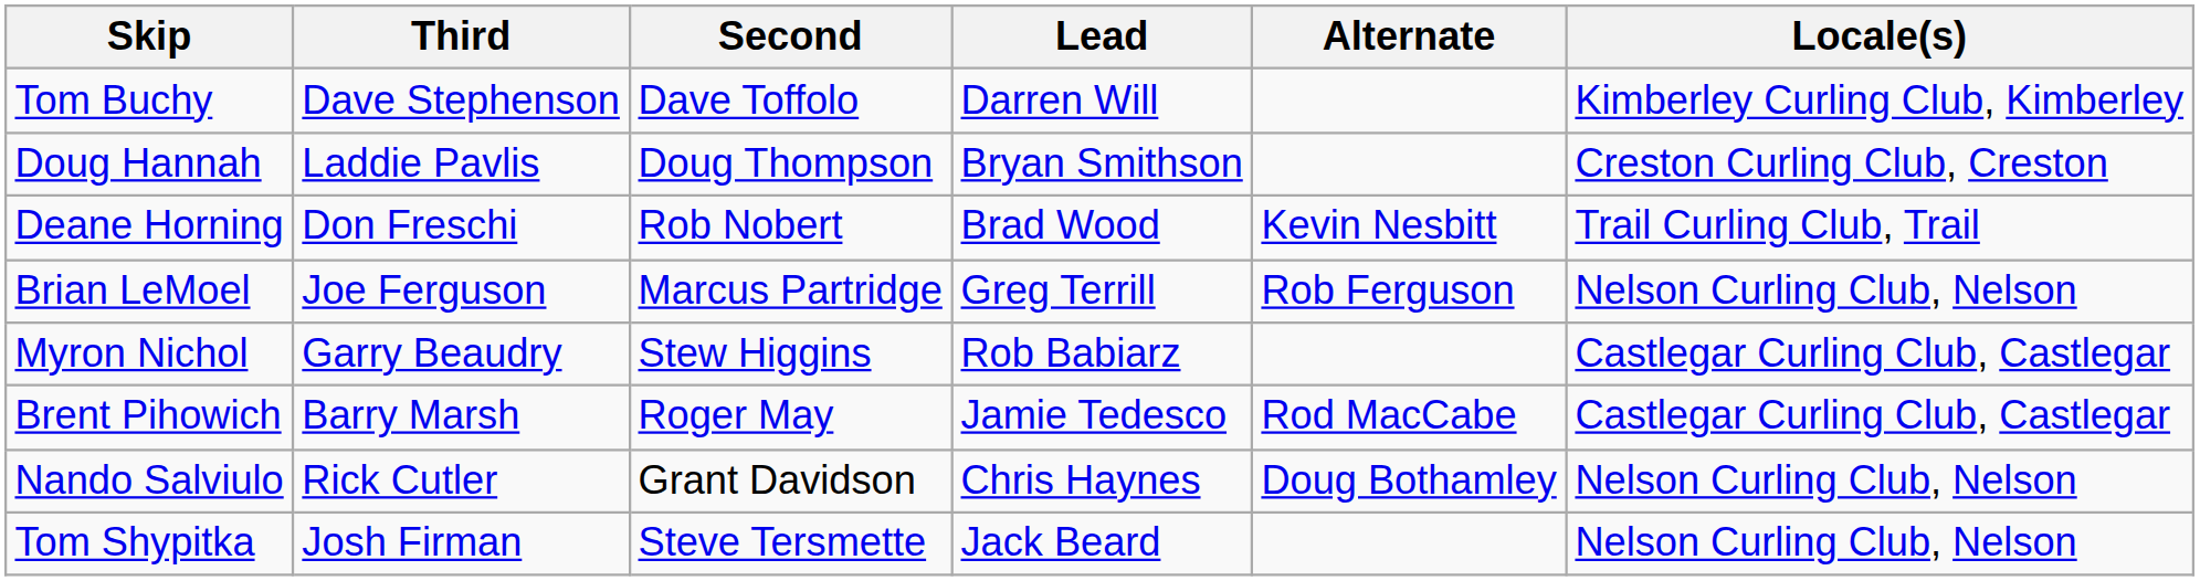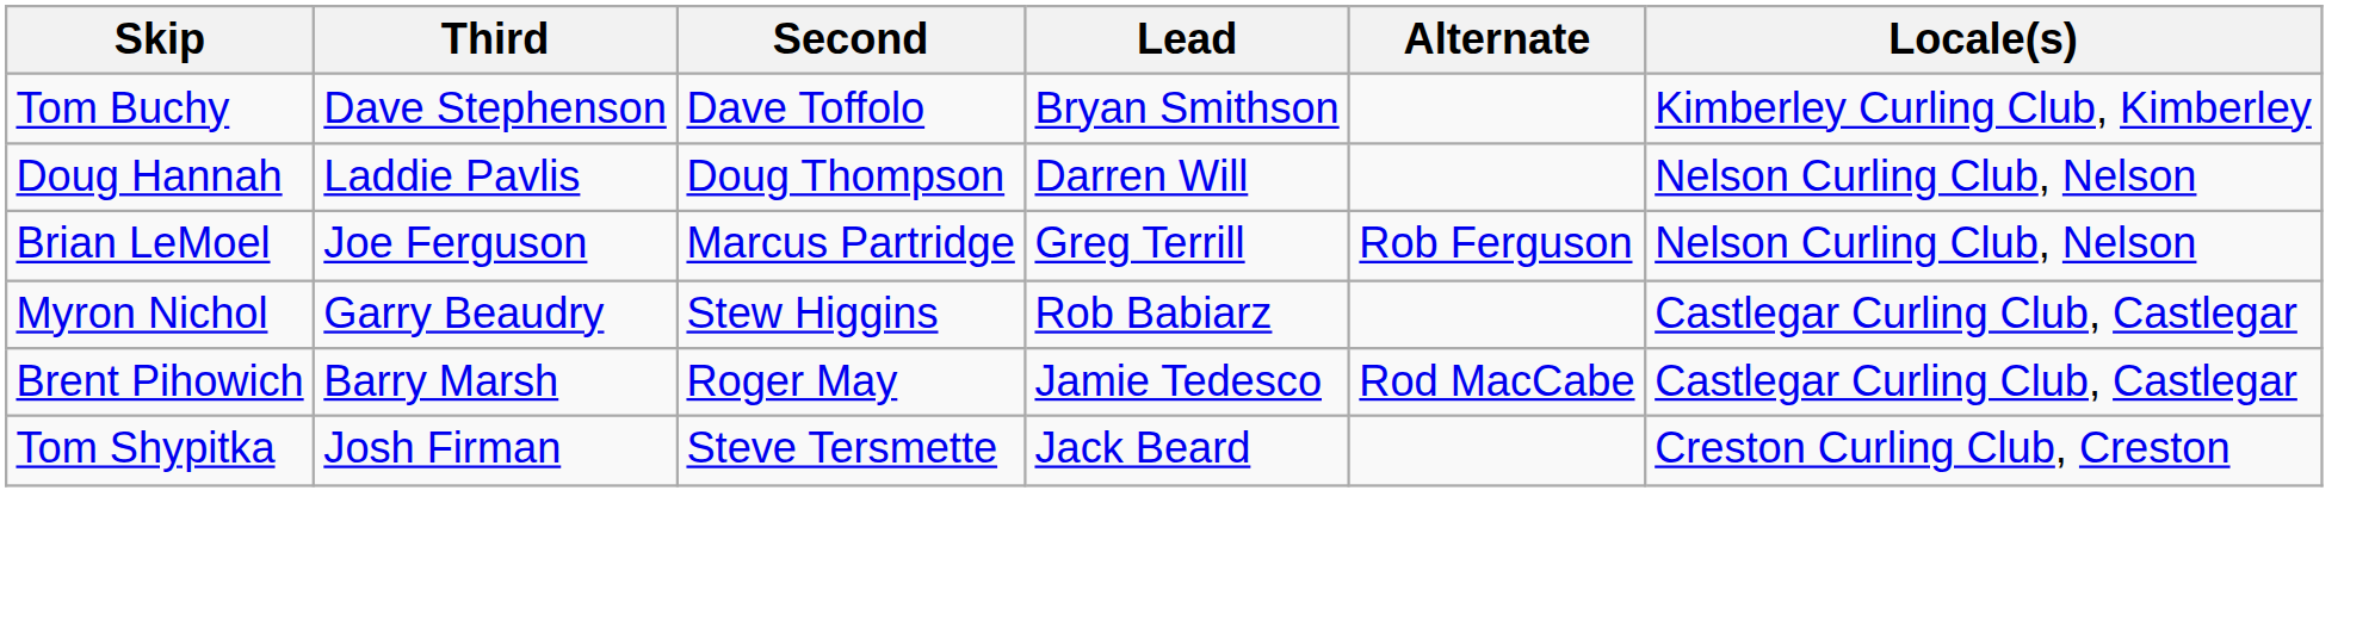 <table class="wikitable">
 <tr>
 <th>Skip</th>
 <th>Third</th>
 <th>Second</th>
 <th>Lead</th>
 <th>Alternate</th>
 <th>Locale(s)</th>
 </tr>
 <tr>
 <td><a href='#'>Tom Buchy</a></td>
 <td><a href='#'>Dave Stephenson</a></td>
 <td><a href='#'>Dave Toffolo</a></td>
-<td><a href='#'>Darren Will</a></td>
+<td><a href='#'>Bryan Smithson</a></td>
 <td></td>
 <td><a href='#'>Kimberley Curling Club</a>, <a href='#'>Kimberley</a></td>
 </tr>
 <tr>
 <td><a href='#'>Doug Hannah</a></td>
 <td><a href='#'>Laddie Pavlis</a></td>
 <td><a href='#'>Doug Thompson</a></td>
-<td><a href='#'>Bryan Smithson</a></td>
+<td><a href='#'>Darren Will</a></td>
 <td></td>
-<td><a href='#'>Creston Curling Club</a>, <a href='#'>Creston</a></td>
-</tr>
-<tr>
-<td><a href='#'>Deane Horning</a></td>
-<td><a href='#'>Don Freschi</a></td>
-<td><a href='#'>Rob Nobert</a></td>
-<td><a href='#'>Brad Wood</a></td>
-<td><a href='#'>Kevin Nesbitt</a></td>
-<td><a href='#'>Trail Curling Club</a>, <a href='#'>Trail</a></td>
+<td><a href='#'>Nelson Curling Club</a>, <a href='#'>Nelson</a></td>
 </tr>
 <tr>
 <td><a href='#'>Brian LeMoel</a></td>
 <td><a href='#'>Joe Ferguson</a></td>
 <td><a href='#'>Marcus Partridge</a></td>
 <td><a href='#'>Greg Terrill</a></td>
 <td><a href='#'>Rob Ferguson</a></td>
 <td><a href='#'>Nelson Curling Club</a>, <a href='#'>Nelson</a></td>
 </tr>
 <tr>
 <td><a href='#'>Myron Nichol</a></td>
 <td><a href='#'>Garry Beaudry</a></td>
 <td><a href='#'>Stew Higgins</a></td>
 <td><a href='#'>Rob Babiarz</a></td>
 <td></td>
 <td><a href='#'>Castlegar Curling Club</a>, <a href='#'>Castlegar</a></td>
 </tr>
 <tr>
 <td><a href='#'>Brent Pihowich</a></td>
 <td><a href='#'>Barry Marsh</a></td>
 <td><a href='#'>Roger May</a></td>
 <td><a href='#'>Jamie Tedesco</a></td>
 <td><a href='#'>Rod MacCabe</a></td>
 <td><a href='#'>Castlegar Curling Club</a>, <a href='#'>Castlegar</a></td>
 </tr>
 <tr>
-<td><a href='#'>Nando Salviulo</a></td>
-<td><a href='#'>Rick Cutler</a></td>
-<td>Grant Davidson</td>
-<td><a href='#'>Chris Haynes</a></td>
-<td><a href='#'>Doug Bothamley</a></td>
-<td><a href='#'>Nelson Curling Club</a>, <a href='#'>Nelson</a></td>
-</tr>
-<tr>
 <td><a href='#'>Tom Shypitka</a></td>
 <td><a href='#'>Josh Firman</a></td>
 <td><a href='#'>Steve Tersmette</a></td>
 <td><a href='#'>Jack Beard</a></td>
 <td></td>
-<td><a href='#'>Nelson Curling Club</a>, <a href='#'>Nelson</a></td>
+<td><a href='#'>Creston Curling Club</a>, <a href='#'>Creston</a></td>
 </tr>
 </table>
